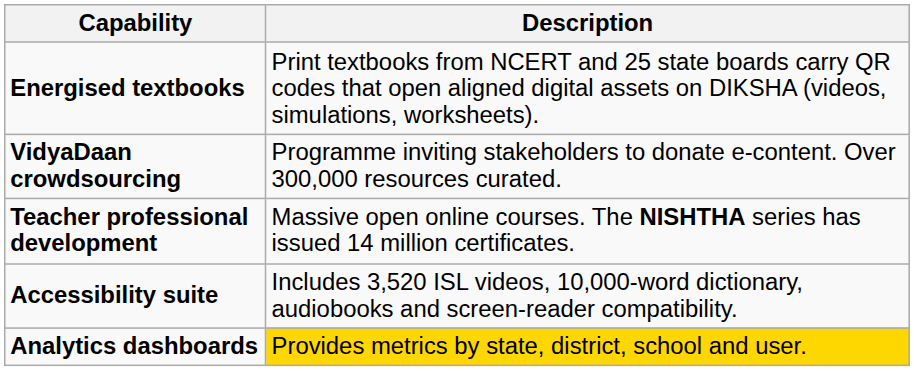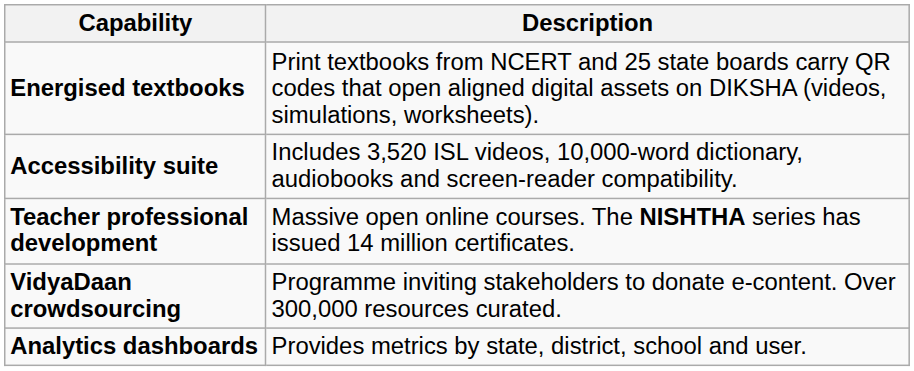 <table class="wikitable">
 <tr>
 <th>Capability</th>
 <th>Description</th>
 </tr>
 <tr>
 <td><strong>Energised textbooks</strong></td>
 <td>Print textbooks from NCERT and 25 state boards carry QR codes that open aligned digital assets on DIKSHA (videos, simulations, worksheets).</td>
 </tr>
 <tr>
-<td><strong>VidyaDaan crowdsourcing</strong></td>
-<td>Programme inviting stakeholders to donate e‑content. Over 300,000 resources curated.</td>
+<td><strong>Accessibility suite</strong></td>
+<td>Includes 3,520 ISL videos, 10,000-word dictionary, audiobooks and screen-reader compatibility.</td>
 </tr>
 <tr>
 <td><strong>Teacher professional development</strong></td>
 <td>Massive open online courses. The <strong>NISHTHA</strong> series has issued 14 million certificates.</td>
 </tr>
 <tr>
-<td><strong>Accessibility suite</strong></td>
-<td>Includes 3,520 ISL videos, 10,000-word dictionary, audiobooks and screen-reader compatibility.</td>
+<td><strong>VidyaDaan crowdsourcing</strong></td>
+<td>Programme inviting stakeholders to donate e‑content. Over 300,000 resources curated.</td>
 </tr>
 <tr>
 <td><strong>Analytics dashboards</strong></td>
-<td style="background: gold;">Provides metrics by state, district, school and user.</td>
+<td>Provides metrics by state, district, school and user.</td>
 </tr>
 </table>
